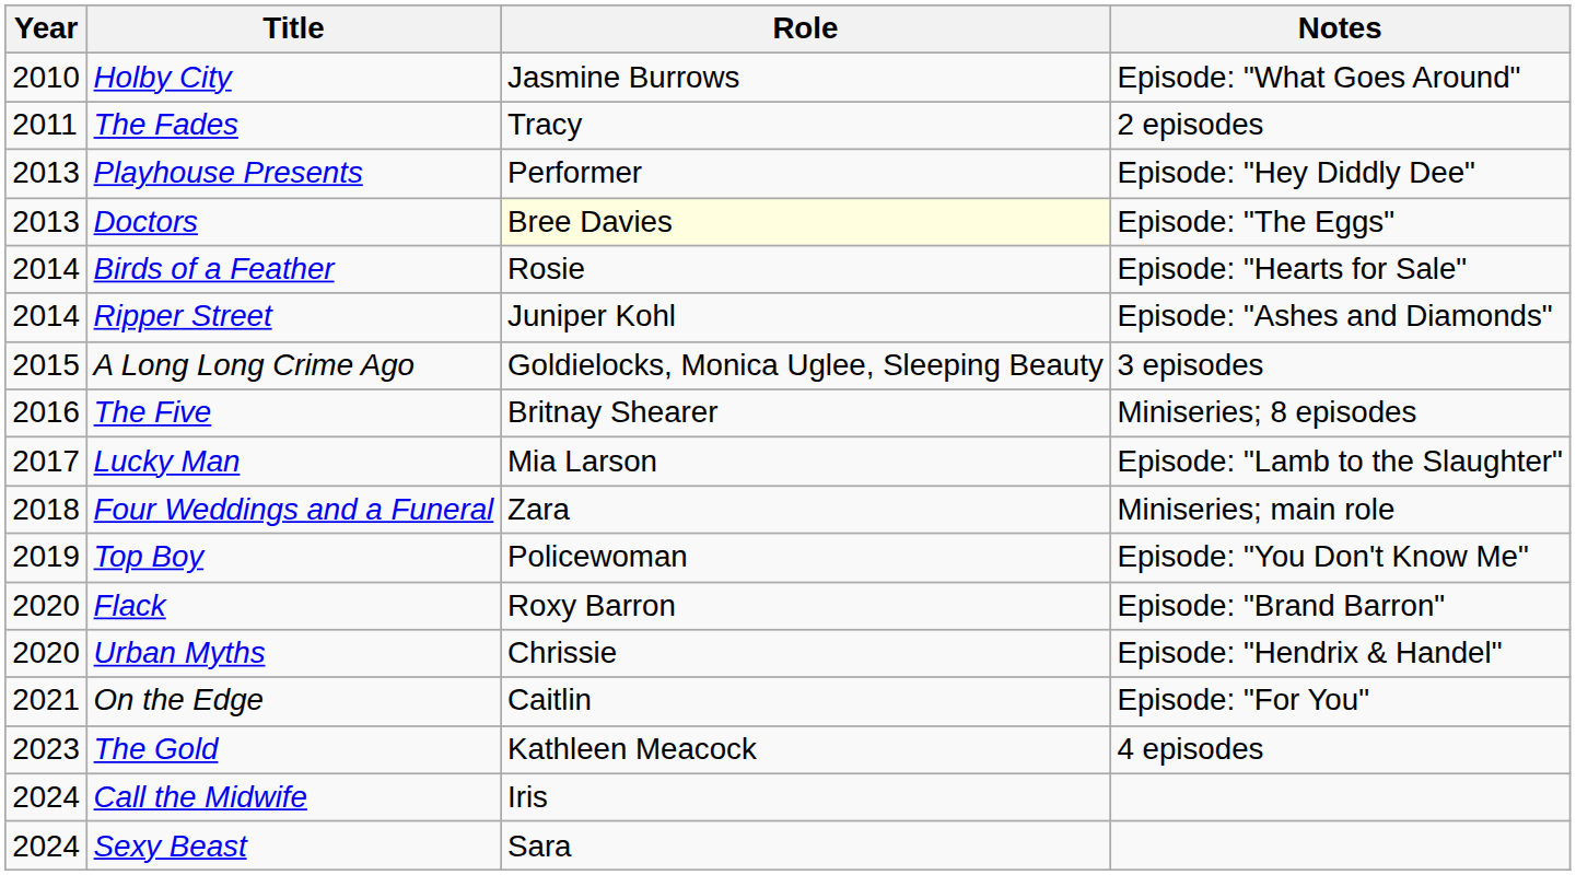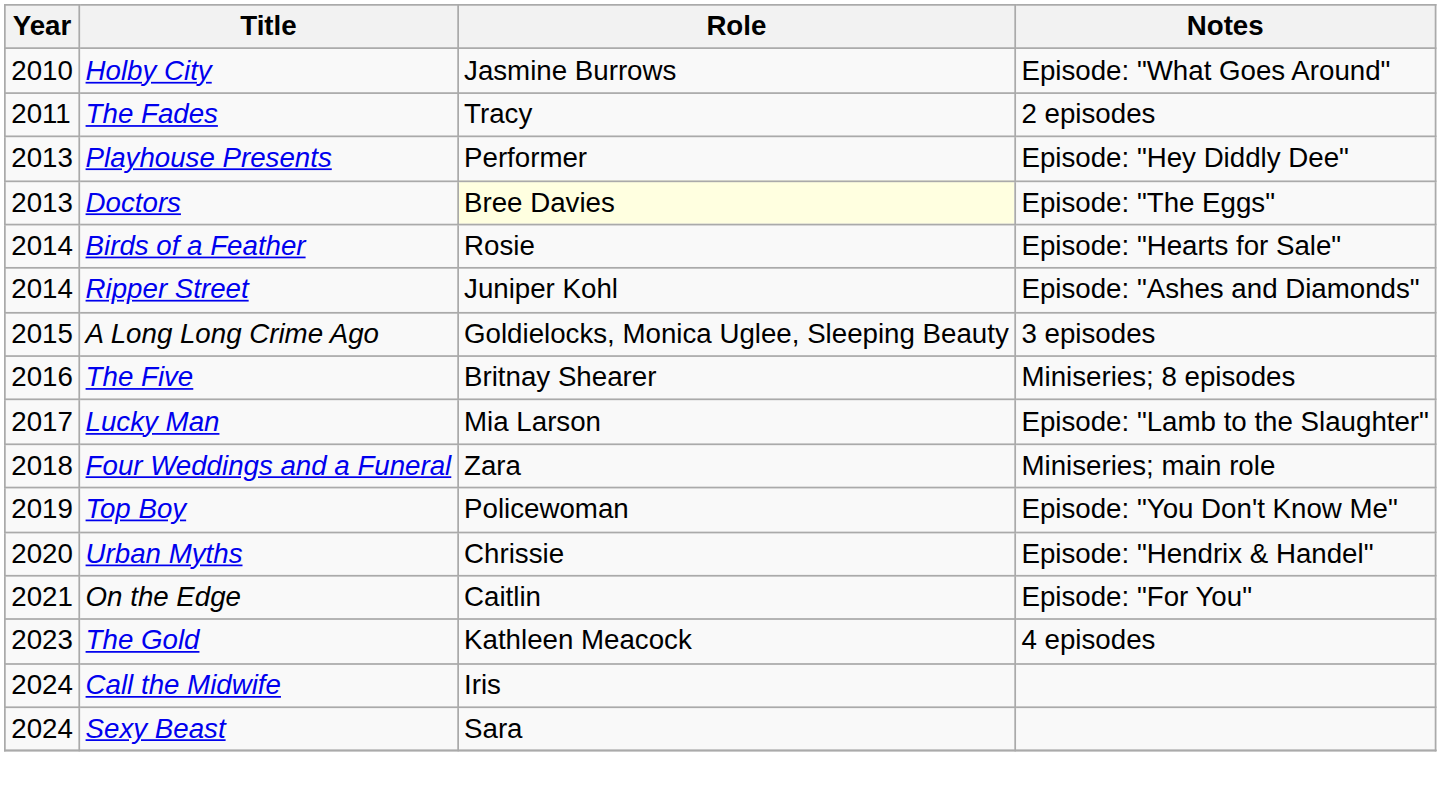 <table class="wikitable plainrowheaders sortable">
 <tr>
 <th scope="col">Year</th>
 <th scope="col">Title</th>
 <th scope="col">Role</th>
 <th scope="col" class="unsortable">Notes</th>
 </tr>
 <tr>
 <td>2010</td>
 <td><em><a href='#'>Holby City</a></em></td>
 <td>Jasmine Burrows</td>
 <td>Episode: "What Goes Around"</td>
 </tr>
 <tr>
 <td>2011</td>
 <td><em><a href='#'>The Fades</a></em></td>
 <td>Tracy</td>
 <td>2 episodes</td>
 </tr>
 <tr>
 <td>2013</td>
 <td><em><a href='#'>Playhouse Presents</a></em></td>
 <td>Performer</td>
 <td>Episode: "Hey Diddly Dee"</td>
 </tr>
 <tr>
 <td>2013</td>
 <td><em><a href='#'>Doctors</a></em></td>
 <td style="background: lightyellow;">Bree Davies</td>
 <td>Episode: "The Eggs"</td>
 </tr>
 <tr>
 <td>2014</td>
 <td><em><a href='#'>Birds of a Feather</a></em></td>
 <td>Rosie</td>
 <td>Episode: "Hearts for Sale"</td>
 </tr>
 <tr>
 <td>2014</td>
 <td><em><a href='#'>Ripper Street</a></em></td>
 <td>Juniper Kohl</td>
 <td>Episode: "Ashes and Diamonds"</td>
 </tr>
 <tr>
 <td>2015</td>
 <td><em>A Long Long Crime Ago</em></td>
 <td>Goldielocks, Monica Uglee, Sleeping Beauty</td>
 <td>3 episodes</td>
 </tr>
 <tr>
 <td>2016</td>
 <td><em><a href='#'>The Five</a></em></td>
 <td>Britnay Shearer</td>
 <td>Miniseries; 8 episodes</td>
 </tr>
 <tr>
 <td>2017</td>
 <td><em><a href='#'>Lucky Man</a></em></td>
 <td>Mia Larson</td>
 <td>Episode: "Lamb to the Slaughter"</td>
 </tr>
 <tr>
 <td>2018</td>
 <td><em><a href='#'>Four Weddings and a Funeral</a></em></td>
 <td>Zara</td>
 <td>Miniseries; main role</td>
 </tr>
 <tr>
 <td>2019</td>
 <td><em><a href='#'>Top Boy</a></em></td>
 <td>Policewoman</td>
 <td>Episode: "You Don't Know Me"</td>
 </tr>
 <tr>
 <td>2020</td>
-<td><em><a href='#'>Flack</a></em></td>
-<td>Roxy Barron</td>
-<td>Episode: "Brand Barron"</td>
-</tr>
-<tr>
-<td>2020</td>
 <td><em><a href='#'>Urban Myths</a></em></td>
 <td>Chrissie</td>
 <td>Episode: "Hendrix & Handel"</td>
 </tr>
 <tr>
 <td>2021</td>
 <td><em>On the Edge</em></td>
 <td>Caitlin</td>
 <td>Episode: "For You"</td>
 </tr>
 <tr>
 <td>2023</td>
 <td><em><a href='#'>The Gold</a></em></td>
 <td>Kathleen Meacock</td>
 <td>4 episodes</td>
 </tr>
 <tr>
 <td>2024</td>
 <td><em><a href='#'>Call the Midwife</a></em></td>
 <td>Iris</td>
 <td></td>
 </tr>
 <tr>
 <td>2024</td>
 <td><em><a href='#'>Sexy Beast</a></em></td>
 <td>Sara</td>
 <td></td>
 </tr>
 <tr>
 </tr>
 </table>
